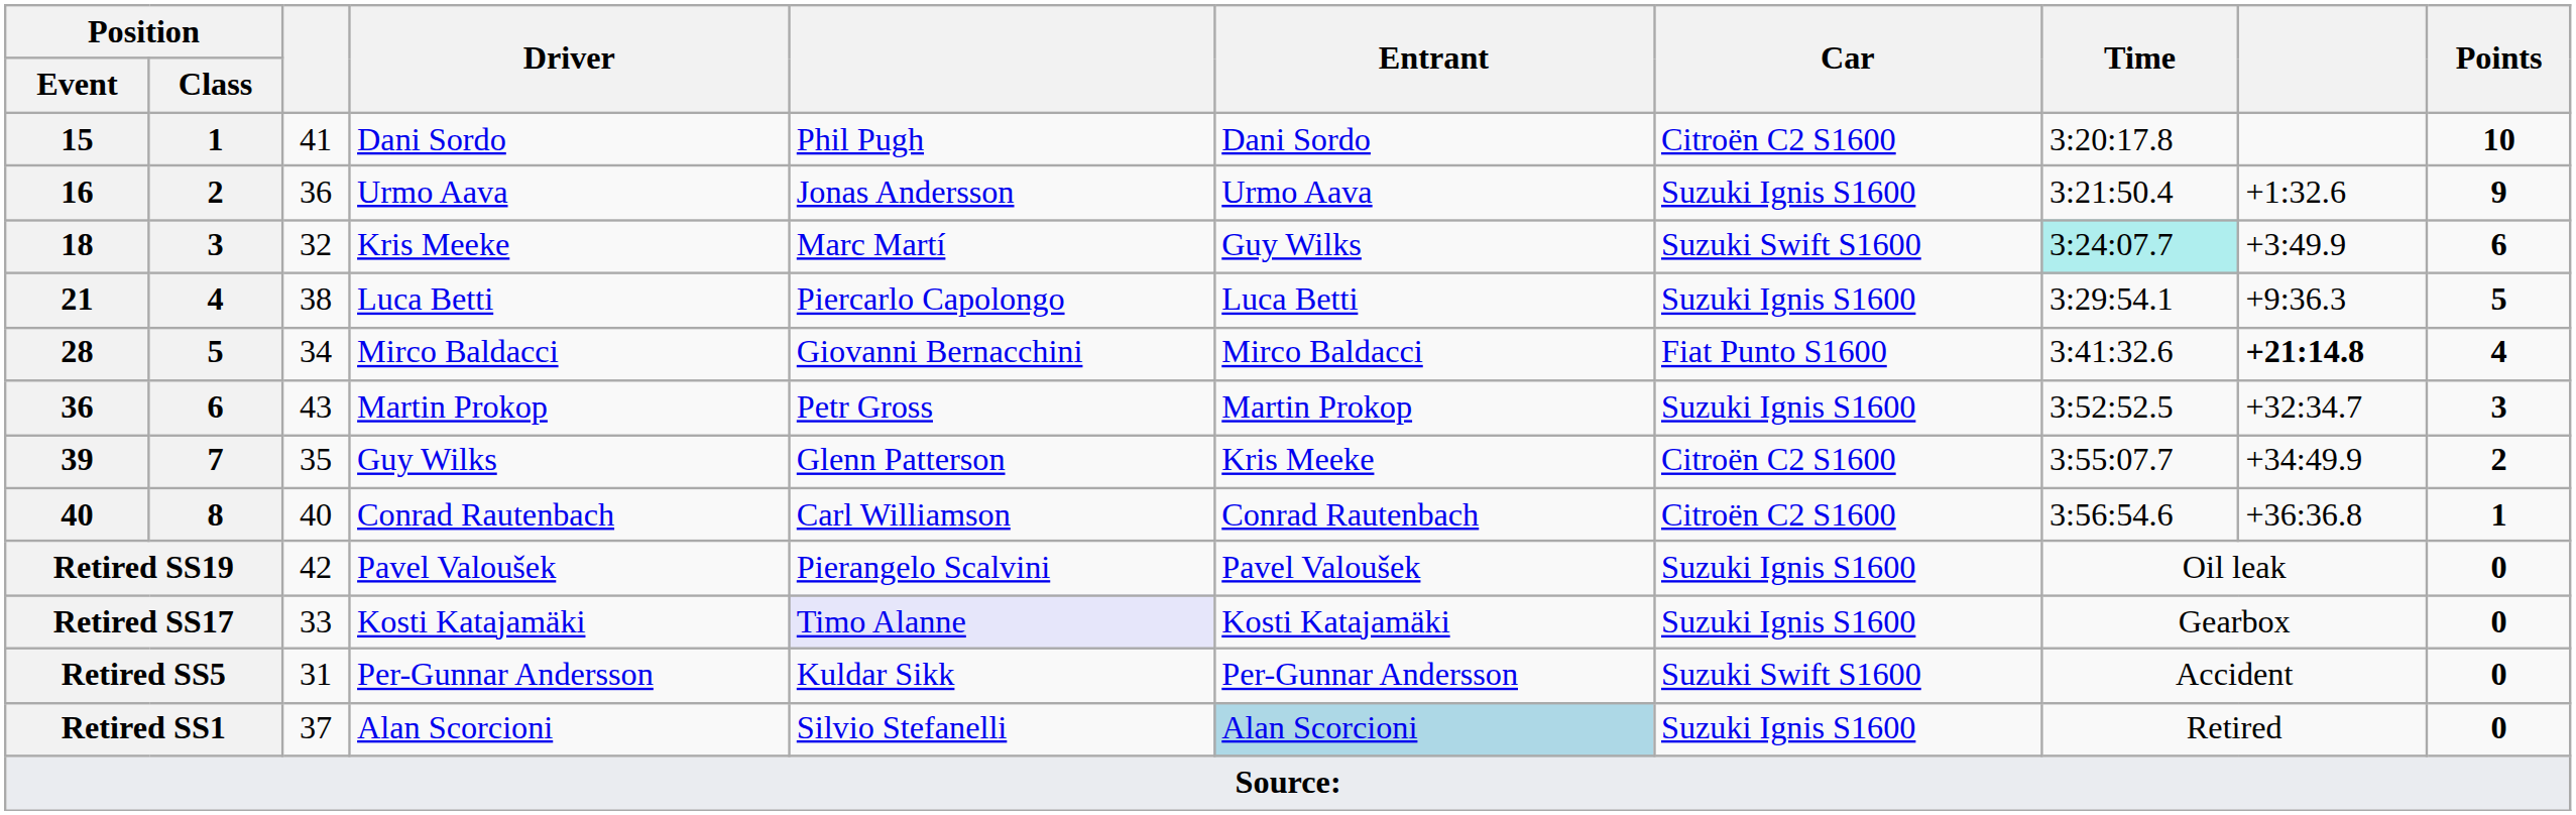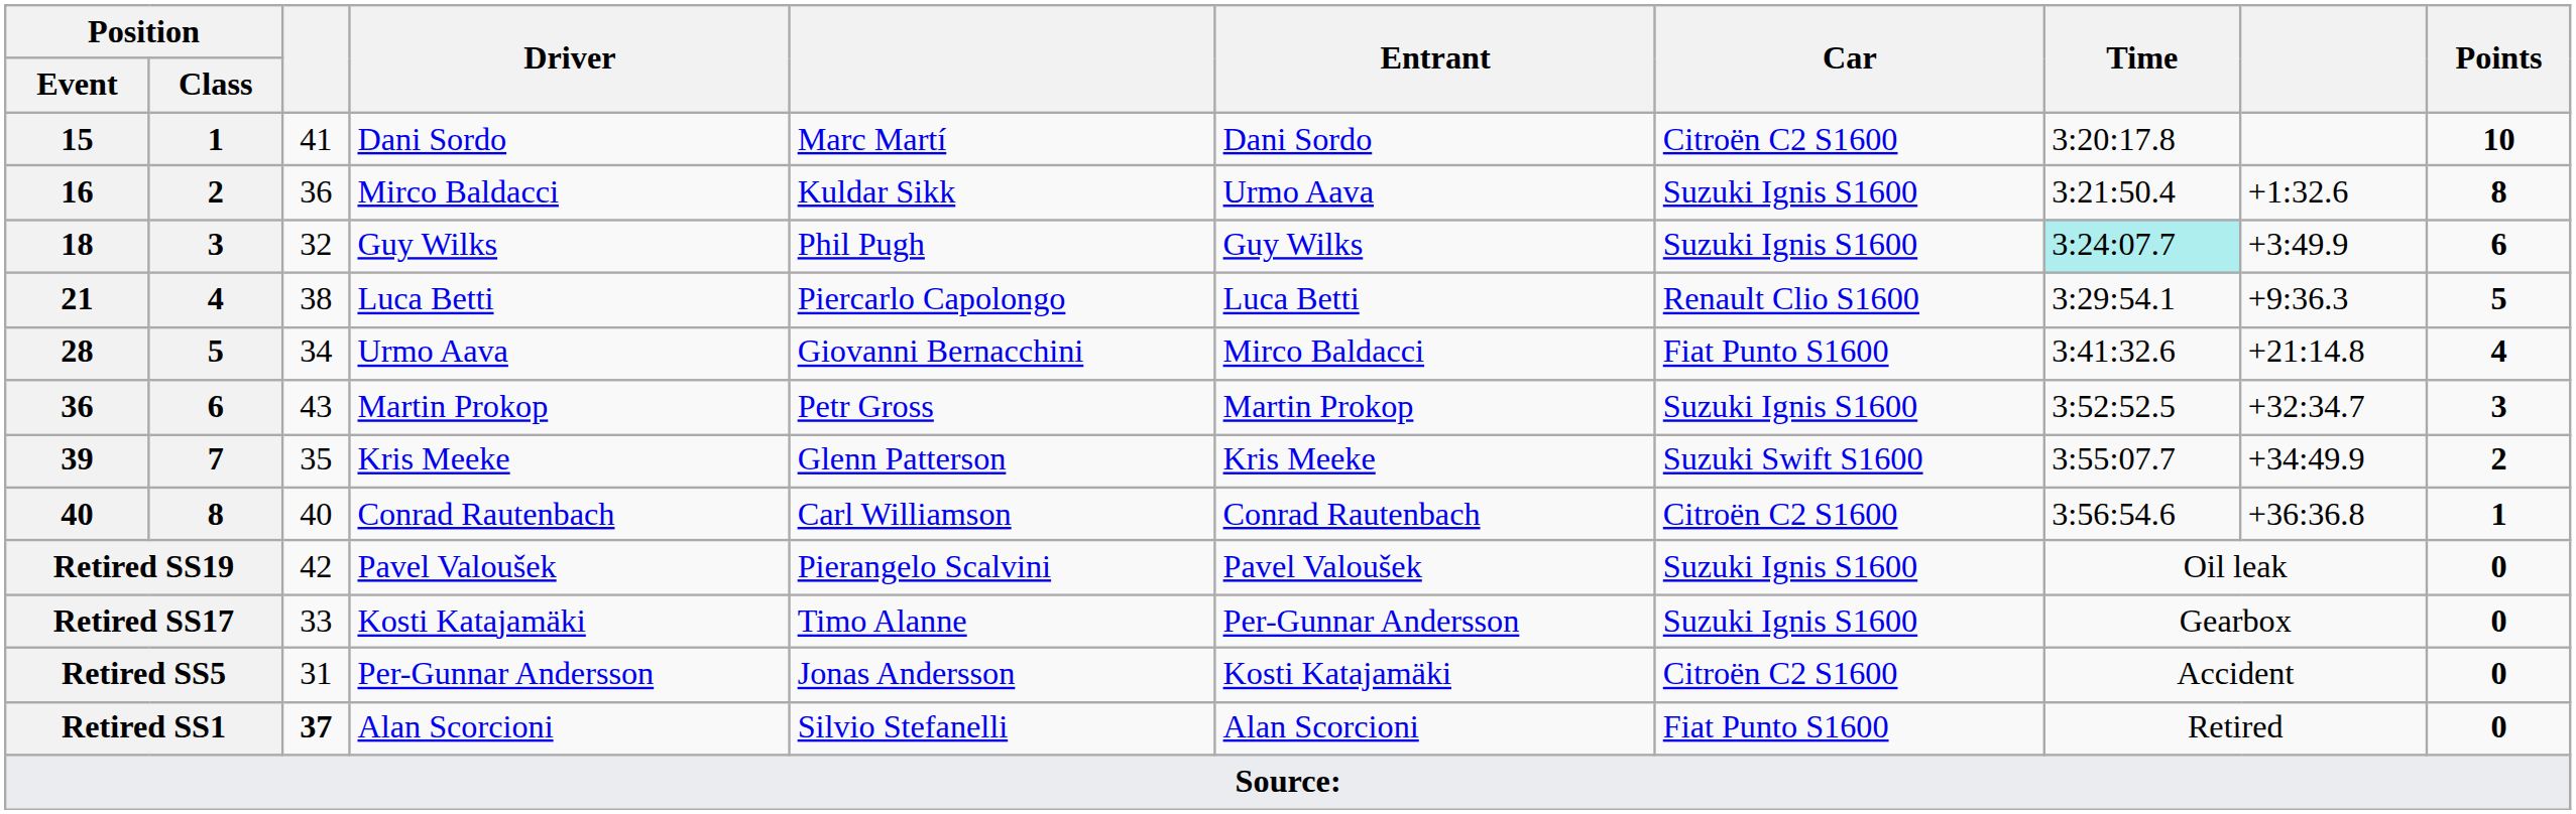 <table class="wikitable" width=85% style="font-size: 85%;">
 <tr>
 <th colspan="2">Position</th>
 <th rowspan="2"></th>
 <th rowspan="2">Driver</th>
 <th rowspan="2"></th>
 <th rowspan="2">Entrant</th>
 <th rowspan="2">Car</th>
 <th rowspan="2">Time</th>
 <th rowspan="2"></th>
 <th rowspan="2">Points</th>
 </tr>
 <tr>
 <th>Event</th>
 <th>Class</th>
 </tr>
 <tr>
 <th>15</th>
 <th>1</th>
 <td align="center">41</td>
 <td> <a href='#'>Dani Sordo</a></td>
-<td> <a href='#'>Phil Pugh</a></td>
+<td> <a href='#'>Marc Martí</a></td>
 <td> <a href='#'>Dani Sordo</a></td>
 <td><a href='#'>Citroën C2 S1600</a></td>
 <td>3:20:17.8</td>
 <td></td>
 <td align="center"><strong>10</strong></td>
 </tr>
 <tr>
 <th>16</th>
 <th>2</th>
 <td align="center">36</td>
-<td> <a href='#'>Urmo Aava</a></td>
-<td> <a href='#'>Jonas Andersson</a></td>
+<td> <a href='#'>Mirco Baldacci</a></td>
+<td> <a href='#'>Kuldar Sikk</a></td>
 <td> <a href='#'>Urmo Aava</a></td>
 <td><a href='#'>Suzuki Ignis S1600</a></td>
 <td>3:21:50.4</td>
 <td>+1:32.6</td>
-<td align="center"><strong>9</strong></td>
+<td align="center"><strong>8</strong></td>
 </tr>
 <tr>
 <th>18</th>
 <th>3</th>
 <td align="center">32</td>
-<td> <a href='#'>Kris Meeke</a></td>
-<td> <a href='#'>Marc Martí</a></td>
 <td> <a href='#'>Guy Wilks</a></td>
-<td><a href='#'>Suzuki Swift S1600</a></td>
+<td> <a href='#'>Phil Pugh</a></td>
+<td> <a href='#'>Guy Wilks</a></td>
+<td><a href='#'>Suzuki Ignis S1600</a></td>
 <td style="background: paleturquoise;">3:24:07.7</td>
 <td>+3:49.9</td>
 <td align="center"><strong>6</strong></td>
 </tr>
 <tr>
 <th>21</th>
 <th>4</th>
 <td align="center">38</td>
 <td> <a href='#'>Luca Betti</a></td>
 <td> <a href='#'>Piercarlo Capolongo</a></td>
 <td> <a href='#'>Luca Betti</a></td>
-<td><a href='#'>Suzuki Ignis S1600</a></td>
+<td><a href='#'>Renault Clio S1600</a></td>
 <td>3:29:54.1</td>
 <td>+9:36.3</td>
 <td align="center"><strong>5</strong></td>
 </tr>
 <tr>
 <th>28</th>
 <th>5</th>
 <td align="center">34</td>
-<td> <a href='#'>Mirco Baldacci</a></td>
+<td> <a href='#'>Urmo Aava</a></td>
 <td> <a href='#'>Giovanni Bernacchini</a></td>
 <td> <a href='#'>Mirco Baldacci</a></td>
 <td><a href='#'>Fiat Punto S1600</a></td>
 <td>3:41:32.6</td>
-<td><strong>+21:14.8</strong></td>
+<td>+21:14.8</td>
 <td align="center"><strong>4</strong></td>
 </tr>
 <tr>
 <th>36</th>
 <th>6</th>
 <td align="center">43</td>
 <td> <a href='#'>Martin Prokop</a></td>
 <td> <a href='#'>Petr Gross</a></td>
 <td> <a href='#'>Martin Prokop</a></td>
 <td><a href='#'>Suzuki Ignis S1600</a></td>
 <td>3:52:52.5</td>
 <td>+32:34.7</td>
 <td align="center"><strong>3</strong></td>
 </tr>
 <tr>
 <th>39</th>
 <th>7</th>
 <td align="center">35</td>
-<td> <a href='#'>Guy Wilks</a></td>
+<td> <a href='#'>Kris Meeke</a></td>
 <td> <a href='#'>Glenn Patterson</a></td>
 <td> <a href='#'>Kris Meeke</a></td>
-<td><a href='#'>Citroën C2 S1600</a></td>
+<td><a href='#'>Suzuki Swift S1600</a></td>
 <td>3:55:07.7</td>
 <td>+34:49.9</td>
 <td align="center"><strong>2</strong></td>
 </tr>
 <tr>
 <th>40</th>
 <th>8</th>
 <td align="center">40</td>
 <td> <a href='#'>Conrad Rautenbach</a></td>
 <td> <a href='#'>Carl Williamson</a></td>
 <td> <a href='#'>Conrad Rautenbach</a></td>
 <td><a href='#'>Citroën C2 S1600</a></td>
 <td>3:56:54.6</td>
 <td>+36:36.8</td>
 <td align="center"><strong>1</strong></td>
 </tr>
 <tr>
 <th colspan="2">Retired SS19</th>
 <td align="center">42</td>
 <td> <a href='#'>Pavel Valoušek</a></td>
 <td> <a href='#'>Pierangelo Scalvini</a></td>
 <td> <a href='#'>Pavel Valoušek</a></td>
 <td><a href='#'>Suzuki Ignis S1600</a></td>
 <td align="center" colspan="2">Oil leak</td>
 <td align="center"><strong>0</strong></td>
 </tr>
 <tr>
 <th colspan="2">Retired SS17</th>
 <td align="center">33</td>
 <td> <a href='#'>Kosti Katajamäki</a></td>
-<td style="background: lavender;"> <a href='#'>Timo Alanne</a></td>
-<td> <a href='#'>Kosti Katajamäki</a></td>
+<td> <a href='#'>Timo Alanne</a></td>
+<td> <a href='#'>Per-Gunnar Andersson</a></td>
 <td><a href='#'>Suzuki Ignis S1600</a></td>
 <td align="center" colspan="2">Gearbox</td>
 <td align="center"><strong>0</strong></td>
 </tr>
 <tr>
 <th colspan="2">Retired SS5</th>
 <td align="center">31</td>
 <td> <a href='#'>Per-Gunnar Andersson</a></td>
-<td> <a href='#'>Kuldar Sikk</a></td>
-<td> <a href='#'>Per-Gunnar Andersson</a></td>
-<td><a href='#'>Suzuki Swift S1600</a></td>
+<td> <a href='#'>Jonas Andersson</a></td>
+<td> <a href='#'>Kosti Katajamäki</a></td>
+<td><a href='#'>Citroën C2 S1600</a></td>
 <td align="center" colspan="2">Accident</td>
 <td align="center"><strong>0</strong></td>
 </tr>
 <tr>
 <th colspan="2">Retired SS1</th>
-<td align="center">37</td>
+<td align="center"><strong>37</strong></td>
 <td> <a href='#'>Alan Scorcioni</a></td>
 <td> <a href='#'>Silvio Stefanelli</a></td>
-<td style="background: lightblue;"> <a href='#'>Alan Scorcioni</a></td>
-<td><a href='#'>Suzuki Ignis S1600</a></td>
+<td> <a href='#'>Alan Scorcioni</a></td>
+<td><a href='#'>Fiat Punto S1600</a></td>
 <td align="center" colspan="2">Retired</td>
 <td align="center"><strong>0</strong></td>
 </tr>
 <tr>
 <td style="background-color:#EAECF0; text-align:center" colspan="10"><strong>Source:</strong></td>
 </tr>
 <tr>
 </tr>
 </table>
